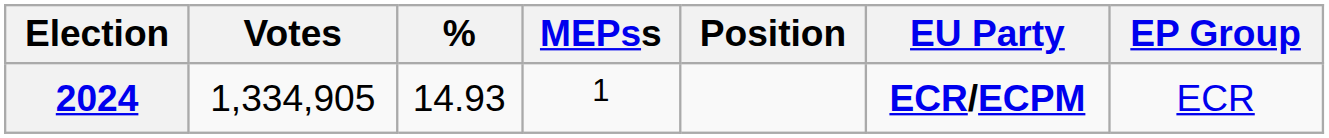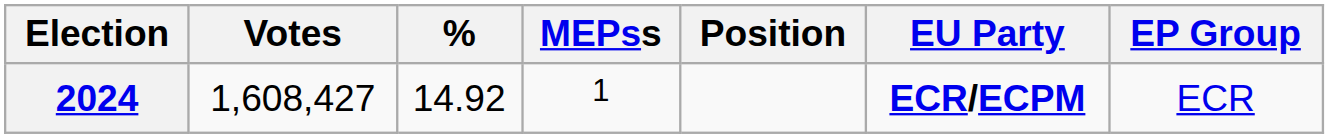 <table class=wikitable style="text-align: center;" width=45%>
 <tr>
 <th>Election</th>
 <th>Votes</th>
 <th>%</th>
 <th><a href='#'>MEPs</a>s</th>
 <th>Position</th>
 <th><a href='#'>EU Party</a></th>
 <th><a href='#'>EP Group</a></th>
 </tr>
 <tr style="text-align:center;">
 <th><a href='#'>2024</a></th>
-<td align=center>1,334,905</td>
-<td align=center>14.93</td>
+<td align=center>1,608,427</td>
+<td align=center>14.92</td>
 <td><sup>1</sup></td>
 <td></td>
 <td><strong><a href='#'>ECR</a>/<a href='#'>ECPM</a></strong></td>
 <td><a href='#'>ECR</a></td>
 </tr>
 </table>
